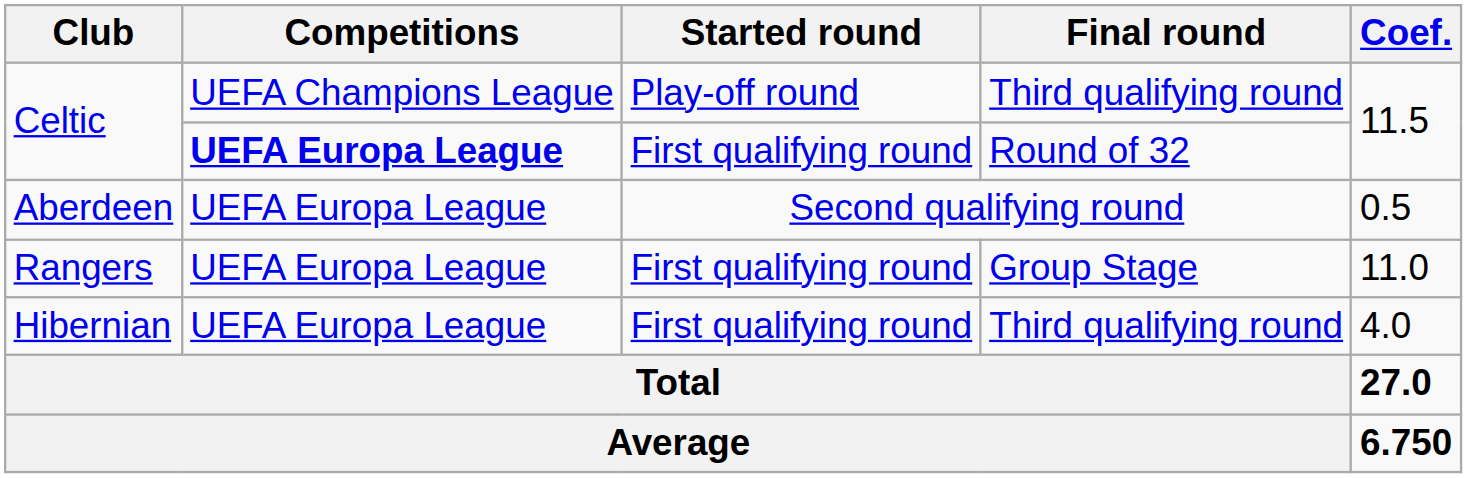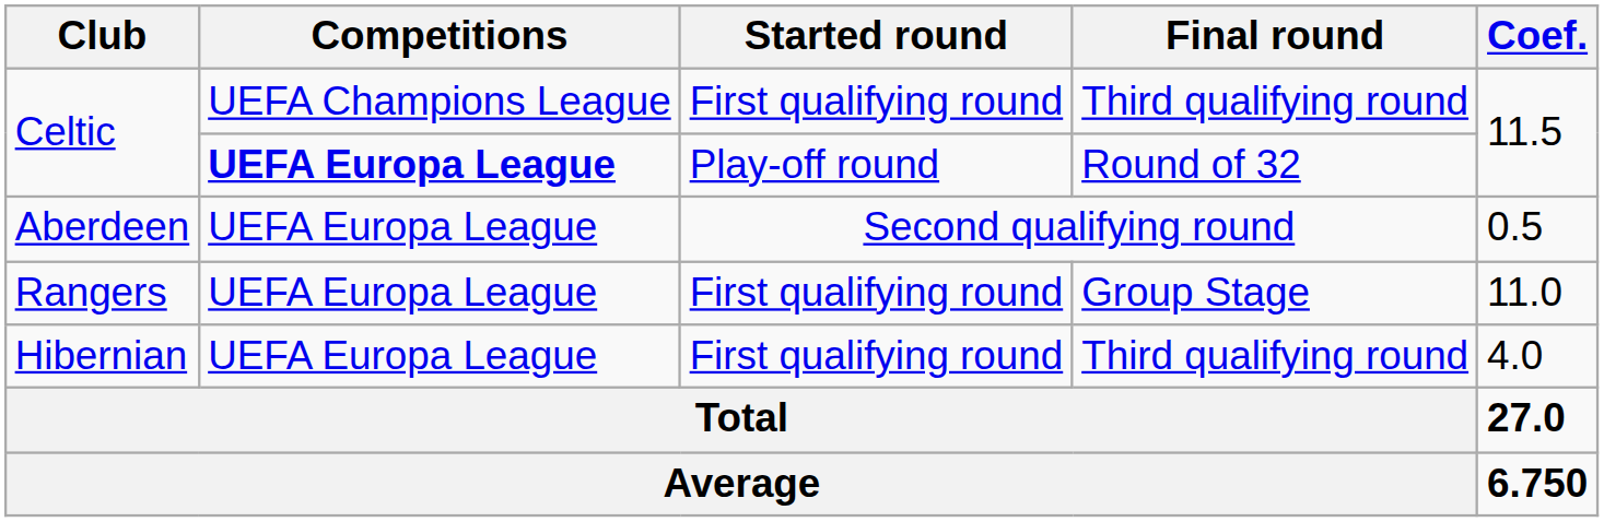 <table class="wikitable">
 <tr>
 <th>Club</th>
 <th>Competitions</th>
 <th>Started round</th>
 <th>Final round</th>
 <th><a href='#'>Coef.</a></th>
 </tr>
 <tr>
 <td rowspan=2><a href='#'>Celtic</a></td>
 <td><a href='#'>UEFA Champions League</a></td>
-<td><a href='#'>Play-off round</a></td>
+<td><a href='#'>First qualifying round</a></td>
 <td><a href='#'>Third qualifying round</a></td>
 <td rowspan=2>11.5</td>
 </tr>
 <tr>
 <td><strong><a href='#'>UEFA Europa League</a></strong></td>
-<td><a href='#'>First qualifying round</a></td>
+<td><a href='#'>Play-off round</a></td>
 <td><a href='#'>Round of 32</a></td>
 </tr>
 <tr>
 <td><a href='#'>Aberdeen</a></td>
 <td><a href='#'>UEFA Europa League</a></td>
 <td colspan=2 align=center><a href='#'>Second qualifying round</a></td>
 <td>0.5</td>
 </tr>
 <tr>
 <td><a href='#'>Rangers</a></td>
 <td><a href='#'>UEFA Europa League</a></td>
 <td><a href='#'>First qualifying round</a></td>
 <td><a href='#'>Group Stage</a></td>
 <td>11.0</td>
 </tr>
 <tr>
 <td><a href='#'>Hibernian</a></td>
 <td><a href='#'>UEFA Europa League</a></td>
 <td><a href='#'>First qualifying round</a></td>
 <td><a href='#'>Third qualifying round</a></td>
 <td>4.0</td>
 </tr>
 <tr>
 <th colspan=4>Total</th>
 <td><strong>27.0</strong></td>
 </tr>
 <tr>
 <th colspan=4>Average</th>
 <td><strong>6.750</strong></td>
 </tr>
 </table>
